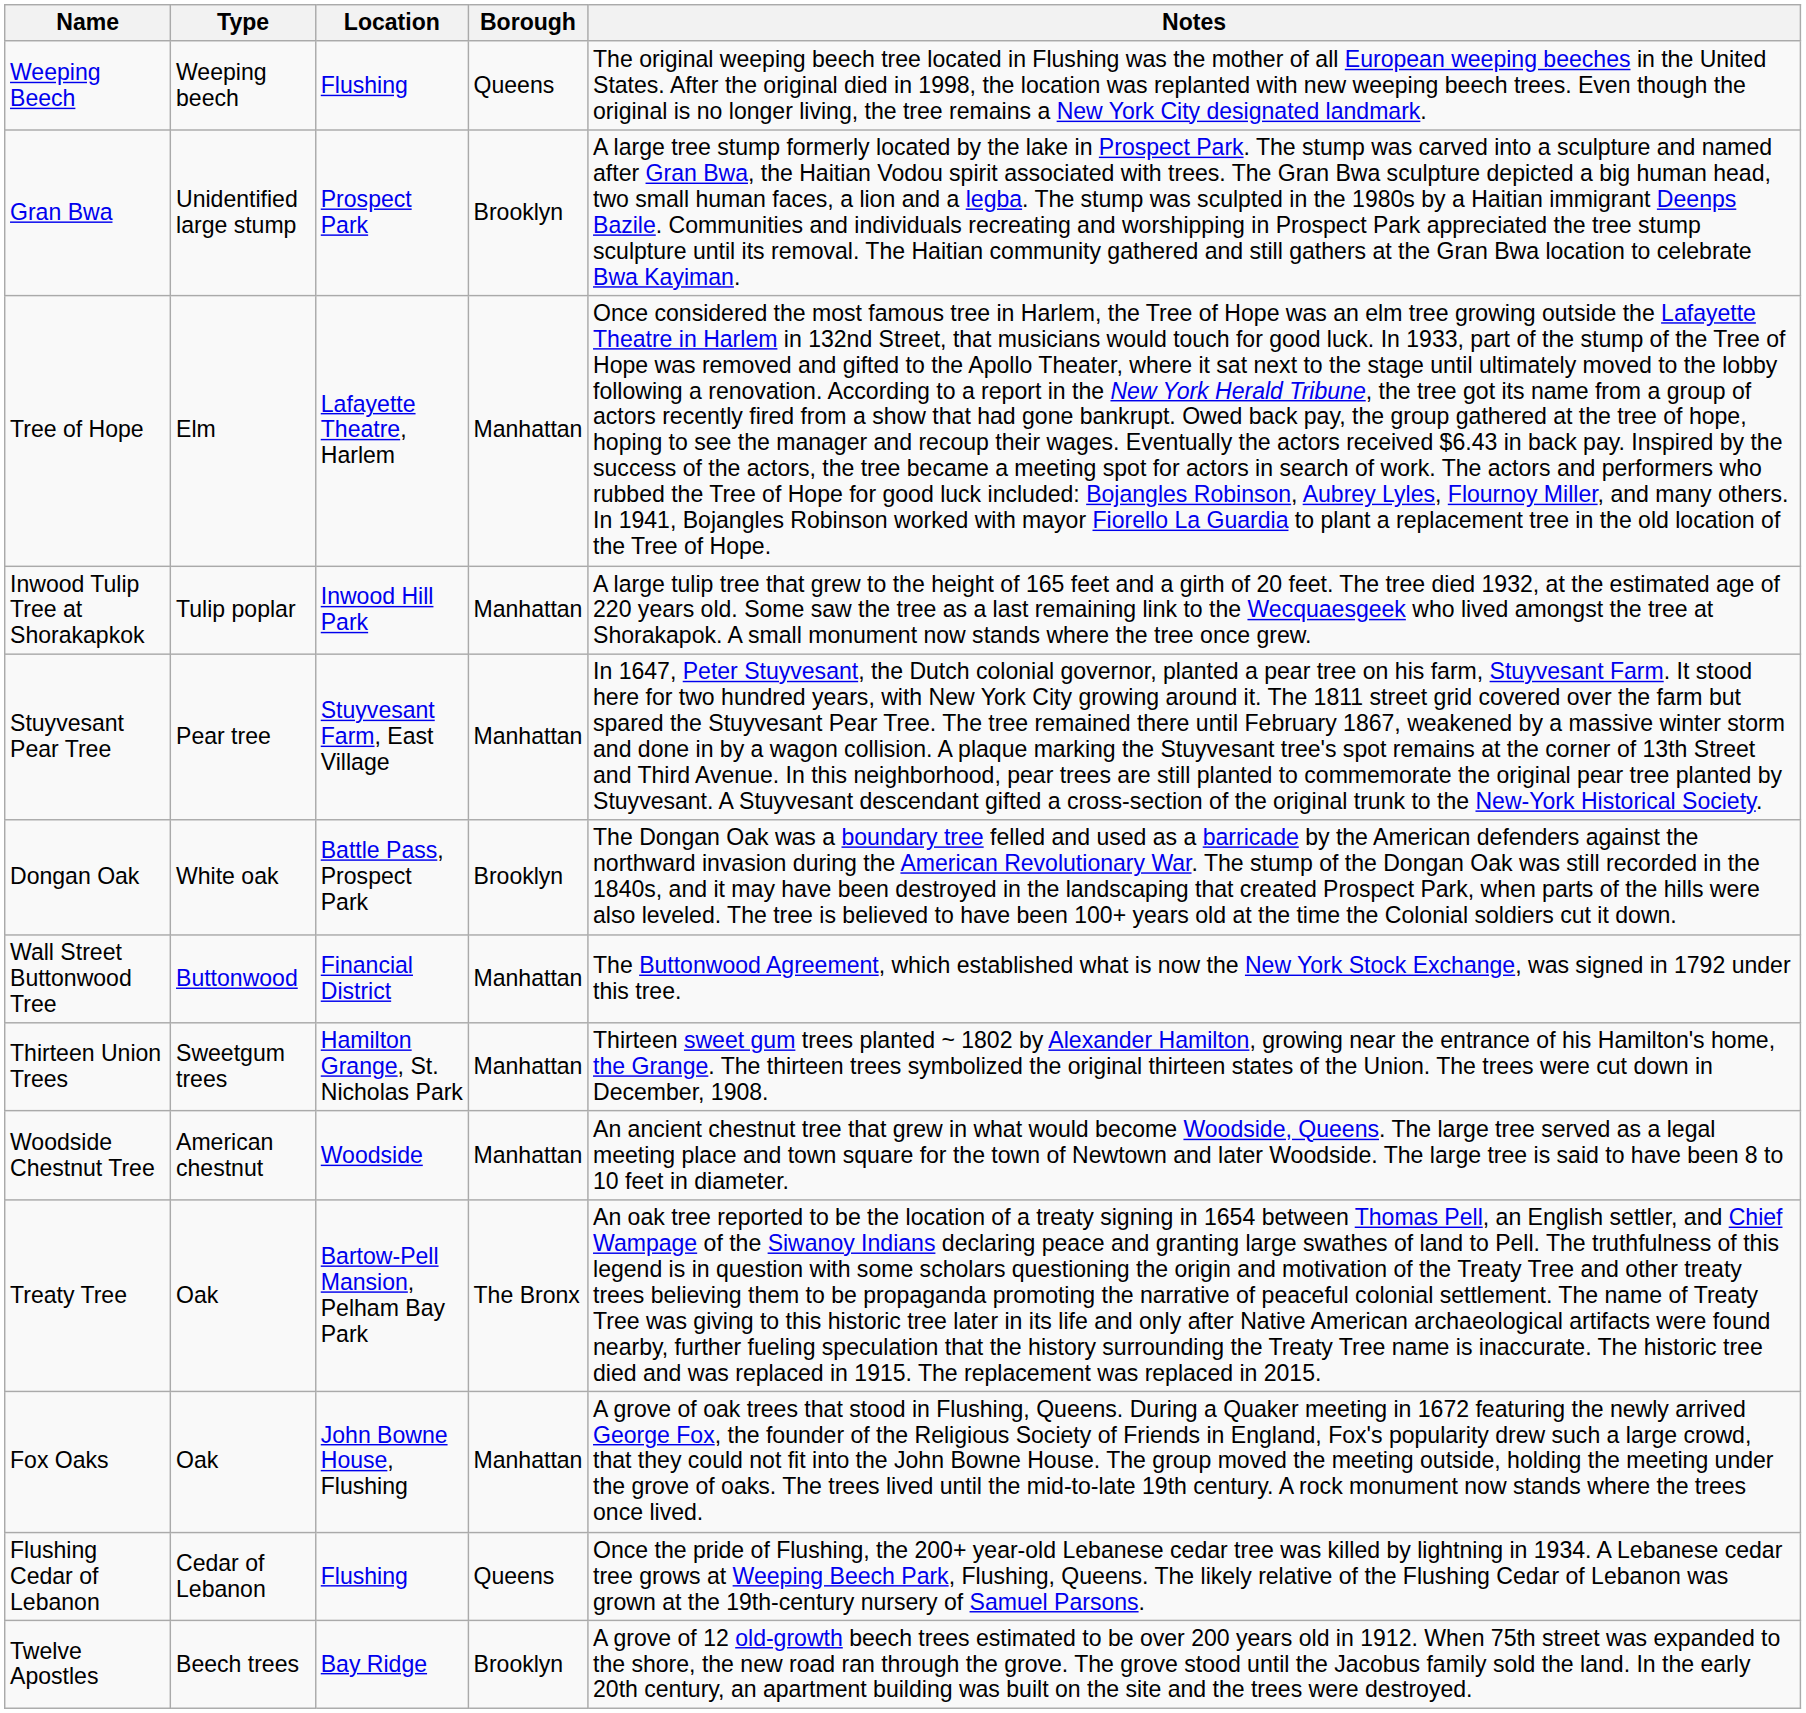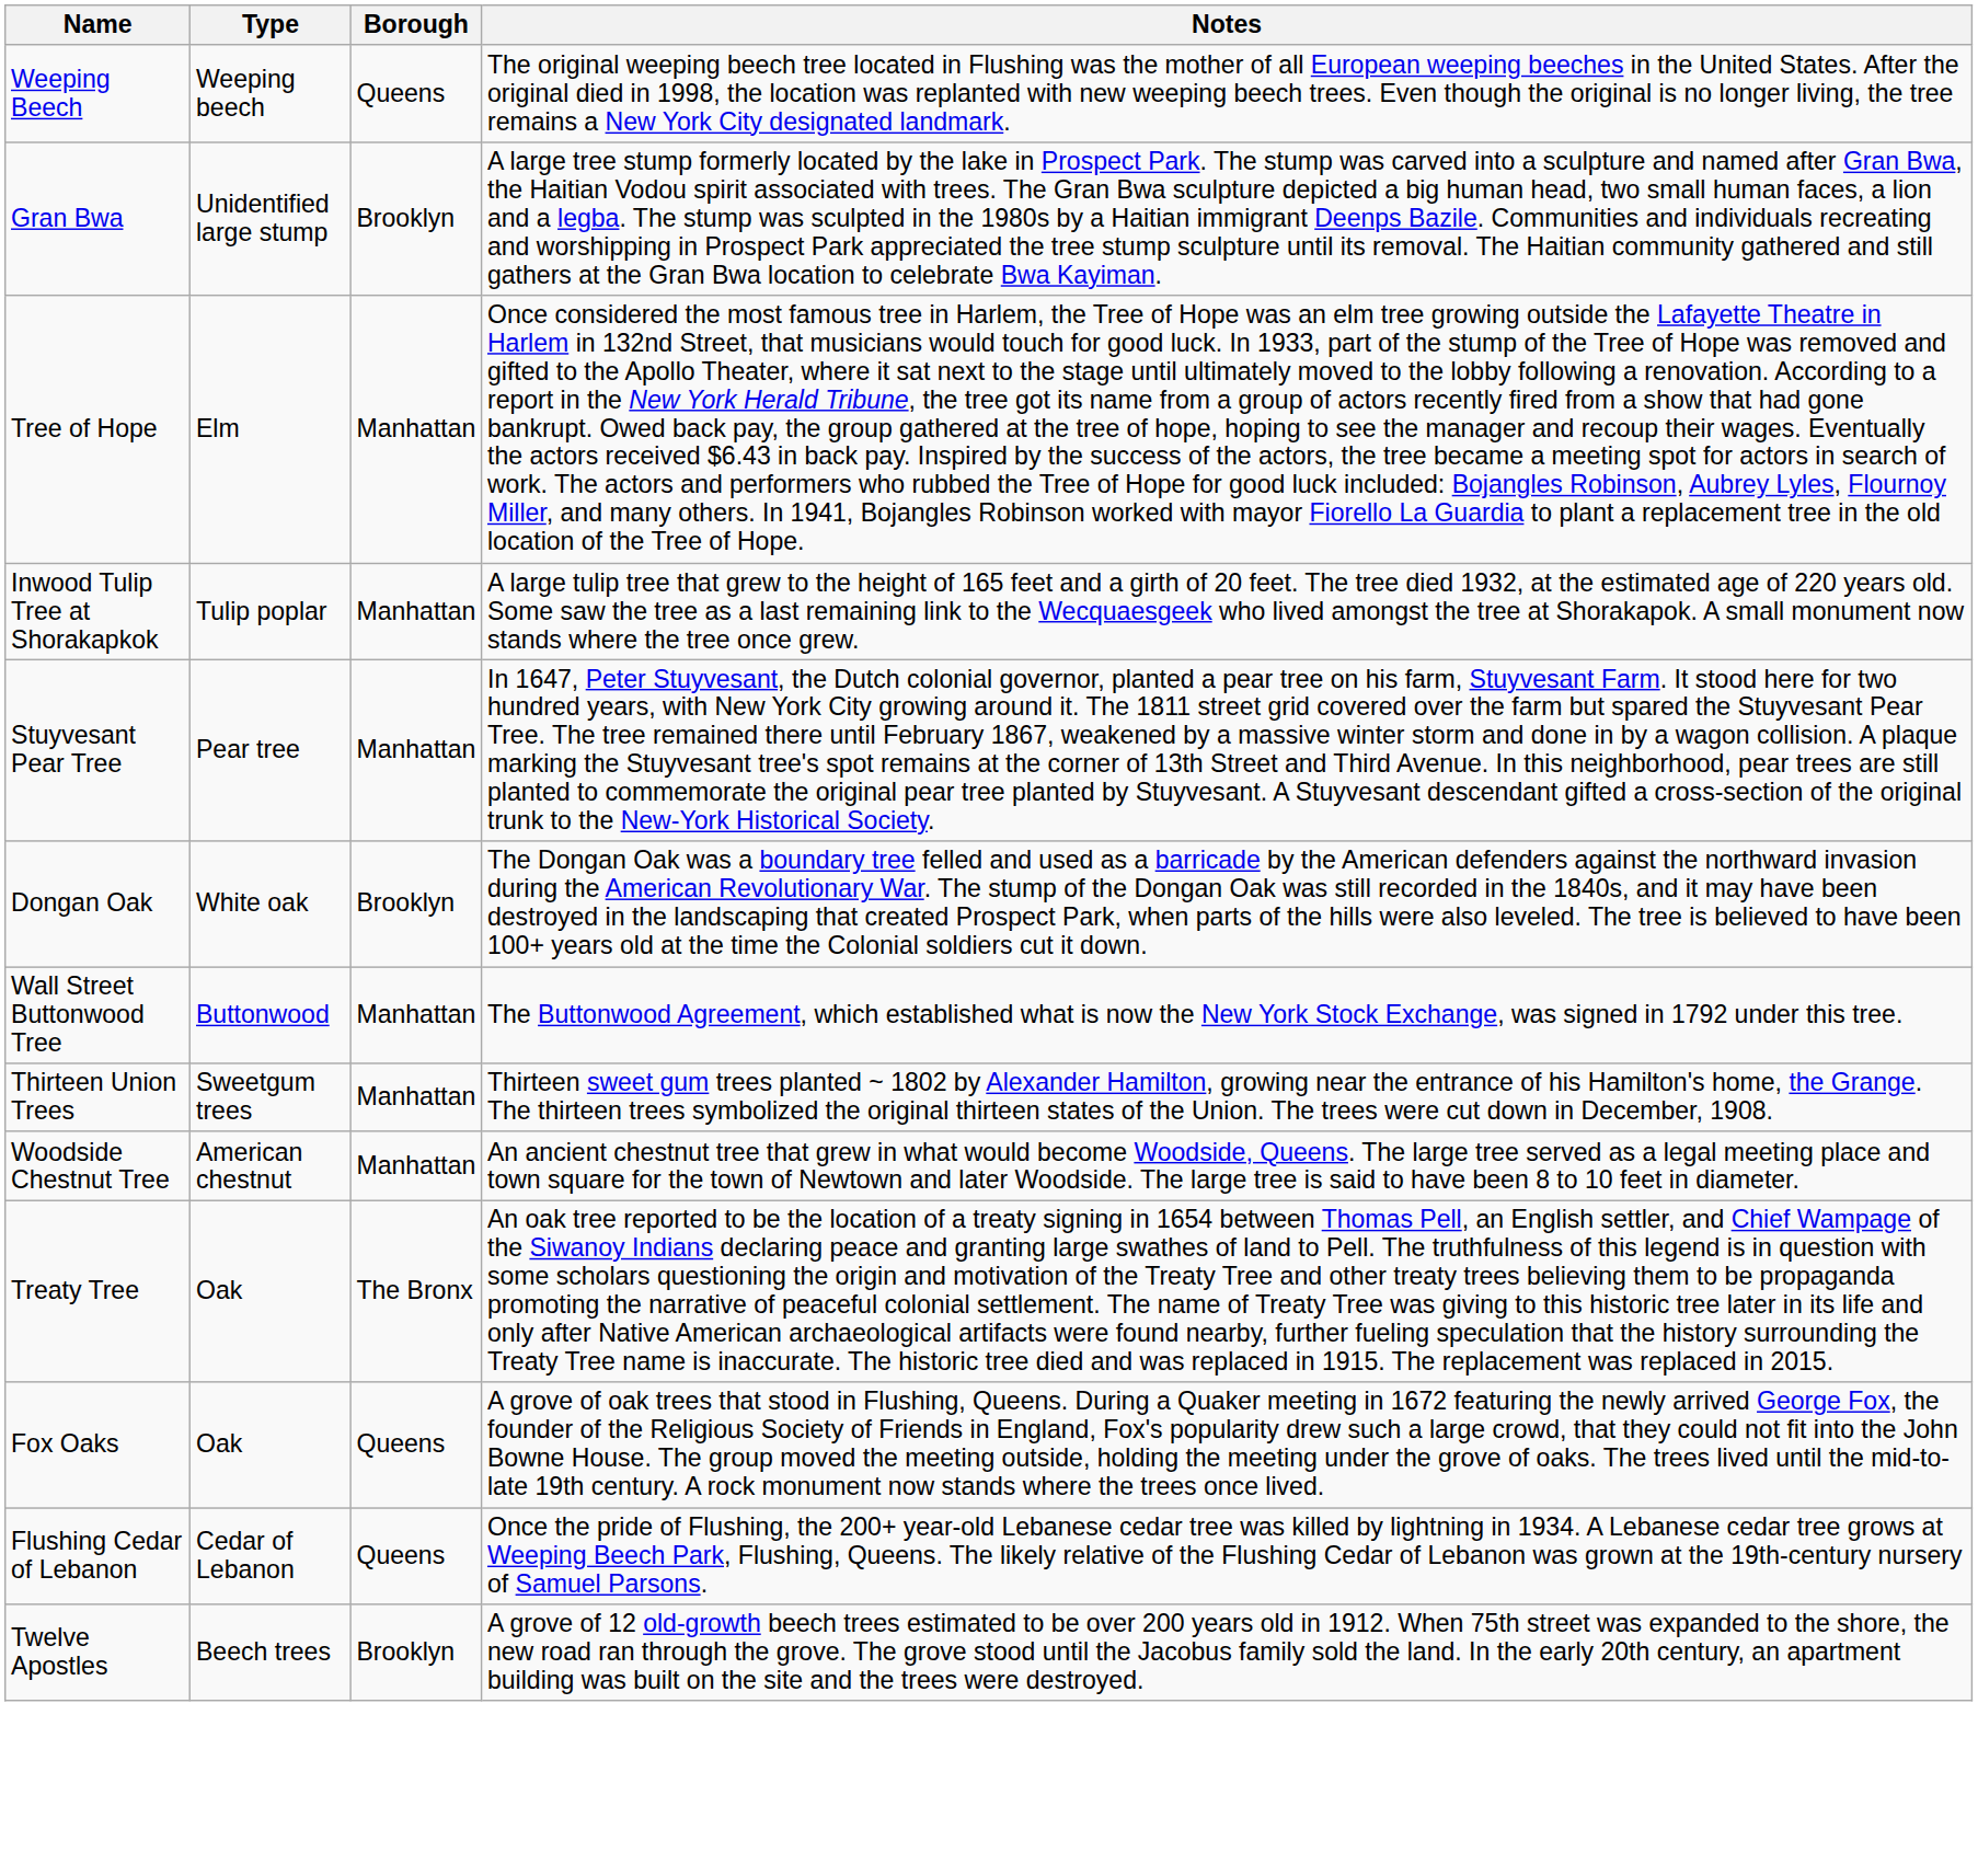 <table class="wikitable">
 <tr>
 <th>Name</th>
 <th>Type</th>
-<th>Location</th>
 <th>Borough</th>
 <th>Notes</th>
 </tr>
 <tr>
 <td><a href='#'>Weeping Beech</a></td>
 <td>Weeping beech</td>
-<td><a href='#'>Flushing</a></td>
 <td>Queens</td>
 <td>The original weeping beech tree located in Flushing was the mother of all <a href='#'>European weeping beeches</a> in the United States. After the original died in 1998, the location was replanted with new weeping beech trees. Even though the original is no longer living, the tree remains a <a href='#'>New York City designated landmark</a>.</td>
 </tr>
 <tr>
 <td><a href='#'>Gran Bwa</a></td>
 <td>Unidentified large stump</td>
-<td><a href='#'>Prospect Park</a></td>
 <td>Brooklyn</td>
 <td>A large tree stump formerly located by the lake in <a href='#'>Prospect Park</a>. The stump was carved into a sculpture and named after <a href='#'>Gran Bwa</a>, the Haitian Vodou spirit associated with trees. The Gran Bwa sculpture depicted a big human head, two small human faces, a lion and a <a href='#'>legba</a>. The stump was sculpted in the 1980s by a Haitian immigrant <a href='#'>Deenps Bazile</a>. Communities and individuals recreating and worshipping in Prospect Park appreciated the tree stump sculpture until its removal. The Haitian community gathered and still gathers at the Gran Bwa location to celebrate <a href='#'>Bwa Kayiman</a>.</td>
 </tr>
 <tr>
 <td>Tree of Hope</td>
 <td>Elm</td>
-<td><a href='#'>Lafayette Theatre</a>, Harlem</td>
 <td>Manhattan</td>
 <td>Once considered the most famous tree in Harlem, the Tree of Hope was an elm tree growing outside the <a href='#'>Lafayette Theatre in Harlem</a> in 132nd Street, that musicians would touch for good luck. In 1933, part of the stump of the Tree of Hope was removed and gifted to the Apollo Theater, where it sat next to the stage until ultimately moved to the lobby following a renovation. According to a report in the <em><a href='#'>New York Herald Tribune</a></em>, the tree got its name from a group of actors recently fired from a show that had gone bankrupt. Owed back pay, the group gathered at the tree of hope, hoping to see the manager and recoup their wages. Eventually the actors received $6.43 in back pay. Inspired by the success of the actors, the tree became a meeting spot for actors in search of work. The actors and performers who rubbed the Tree of Hope for good luck included: <a href='#'>Bojangles Robinson</a>, <a href='#'>Aubrey Lyles</a>, <a href='#'>Flournoy Miller</a>, and many others. In 1941, Bojangles Robinson worked with mayor <a href='#'>Fiorello La Guardia</a> to plant a replacement tree in the old location of the Tree of Hope.</td>
 </tr>
 <tr>
 <td>Inwood Tulip Tree at Shorakapkok</td>
 <td>Tulip poplar</td>
-<td><a href='#'>Inwood Hill Park</a></td>
 <td>Manhattan</td>
 <td>A large tulip tree that grew to the height of 165 feet and a girth of 20 feet. The tree died 1932, at the estimated age of 220 years old. Some saw the tree as a last remaining link to the <a href='#'>Wecquaesgeek</a> who lived amongst the tree at Shorakapok. A small monument now stands where the tree once grew.</td>
 </tr>
 <tr>
 <td>Stuyvesant Pear Tree</td>
 <td>Pear tree</td>
-<td><a href='#'>Stuyvesant Farm</a>, East Village</td>
 <td>Manhattan</td>
 <td>In 1647, <a href='#'>Peter Stuyvesant</a>, the Dutch colonial governor, planted a pear tree on his farm, <a href='#'>Stuyvesant Farm</a>. It stood here for two hundred years, with New York City growing around it. The 1811 street grid covered over the farm but spared the Stuyvesant Pear Tree. The tree remained there until February 1867, weakened by a massive winter storm and done in by a wagon collision. A plaque marking the Stuyvesant tree's spot remains at the corner of 13th Street and Third Avenue. In this neighborhood, pear trees are still planted to commemorate the original pear tree planted by Stuyvesant. A Stuyvesant descendant gifted a cross-section of the original trunk to the <a href='#'>New-York Historical Society</a>.</td>
 </tr>
 <tr>
 <td>Dongan Oak</td>
 <td>White oak</td>
-<td><a href='#'>Battle Pass</a>, Prospect Park</td>
 <td>Brooklyn</td>
 <td>The Dongan Oak was a <a href='#'>boundary tree</a> felled and used as a <a href='#'>barricade</a> by the American defenders against the northward invasion during the <a href='#'>American Revolutionary War</a>. The stump of the Dongan Oak was still recorded in the 1840s, and it may have been destroyed in the landscaping that created Prospect Park, when parts of the hills were also leveled. The tree is believed to have been 100+ years old at the time the Colonial soldiers cut it down.</td>
 </tr>
 <tr>
 <td>Wall Street Buttonwood Tree</td>
 <td><a href='#'>Buttonwood</a></td>
-<td><a href='#'>Financial District</a></td>
 <td>Manhattan</td>
 <td>The <a href='#'>Buttonwood Agreement</a>, which established what is now the <a href='#'>New York Stock Exchange</a>, was signed in 1792 under this tree.</td>
 </tr>
 <tr>
 <td>Thirteen Union Trees</td>
 <td>Sweetgum trees</td>
-<td><a href='#'>Hamilton Grange</a>, St. Nicholas Park</td>
 <td>Manhattan</td>
 <td>Thirteen <a href='#'>sweet gum</a> trees planted ~ 1802 by <a href='#'>Alexander Hamilton</a>, growing near the entrance of his Hamilton's home, <a href='#'>the Grange</a>. The thirteen trees symbolized the original thirteen states of the Union. The trees were cut down in December, 1908.</td>
 </tr>
 <tr>
 <td>Woodside Chestnut Tree</td>
 <td>American chestnut</td>
-<td><a href='#'>Woodside</a></td>
 <td>Manhattan</td>
 <td>An ancient chestnut tree that grew in what would become <a href='#'>Woodside, Queens</a>. The large tree served as a legal meeting place and town square for the town of Newtown and later Woodside. The large tree is said to have been 8 to 10 feet in diameter.</td>
 </tr>
 <tr>
 <td>Treaty Tree</td>
 <td>Oak</td>
-<td><a href='#'>Bartow-Pell Mansion</a>, Pelham Bay Park</td>
 <td>The Bronx</td>
 <td>An oak tree reported to be the location of a treaty signing in 1654 between <a href='#'>Thomas Pell</a>, an English settler, and <a href='#'>Chief Wampage</a> of the <a href='#'>Siwanoy Indians</a> declaring peace and granting large swathes of land to Pell. The truthfulness of this legend is in question with some scholars questioning the origin and motivation of the Treaty Tree and other treaty trees believing them to be propaganda promoting the narrative of peaceful colonial settlement. The name of Treaty Tree was giving to this historic tree later in its life and only after Native American archaeological artifacts were found nearby, further fueling speculation that the history surrounding the Treaty Tree name is inaccurate. The historic tree died and was replaced in 1915. The replacement was replaced in 2015.</td>
 </tr>
 <tr>
 <td>Fox Oaks</td>
 <td>Oak</td>
-<td><a href='#'>John Bowne House</a>, Flushing</td>
-<td>Manhattan</td>
+<td>Queens</td>
 <td>A grove of oak trees that stood in Flushing, Queens. During a Quaker meeting in 1672 featuring the newly arrived <a href='#'>George Fox</a>, the founder of the Religious Society of Friends in England, Fox's popularity drew such a large crowd, that they could not fit into the John Bowne House. The group moved the meeting outside, holding the meeting under the grove of oaks. The trees lived until the mid-to-late 19th century. A rock monument now stands where the trees once lived.</td>
 </tr>
 <tr>
 <td>Flushing Cedar of Lebanon</td>
 <td>Cedar of Lebanon</td>
-<td><a href='#'>Flushing</a></td>
 <td>Queens</td>
 <td>Once the pride of Flushing, the 200+ year-old Lebanese cedar tree was killed by lightning in 1934. A Lebanese cedar tree grows at <a href='#'>Weeping Beech Park</a>, Flushing, Queens. The likely relative of the Flushing Cedar of Lebanon was grown at the 19th-century nursery of <a href='#'>Samuel Parsons</a>.</td>
 </tr>
 <tr>
 <td>Twelve Apostles</td>
 <td>Beech trees</td>
-<td><a href='#'>Bay Ridge</a></td>
 <td>Brooklyn</td>
 <td>A grove of 12 <a href='#'>old-growth</a> beech trees estimated to be over 200 years old in 1912. When 75th street was expanded to the shore, the new road ran through the grove. The grove stood until the Jacobus family sold the land. In the early 20th century, an apartment building was built on the site and the trees were destroyed.</td>
 </tr>
 </table>
